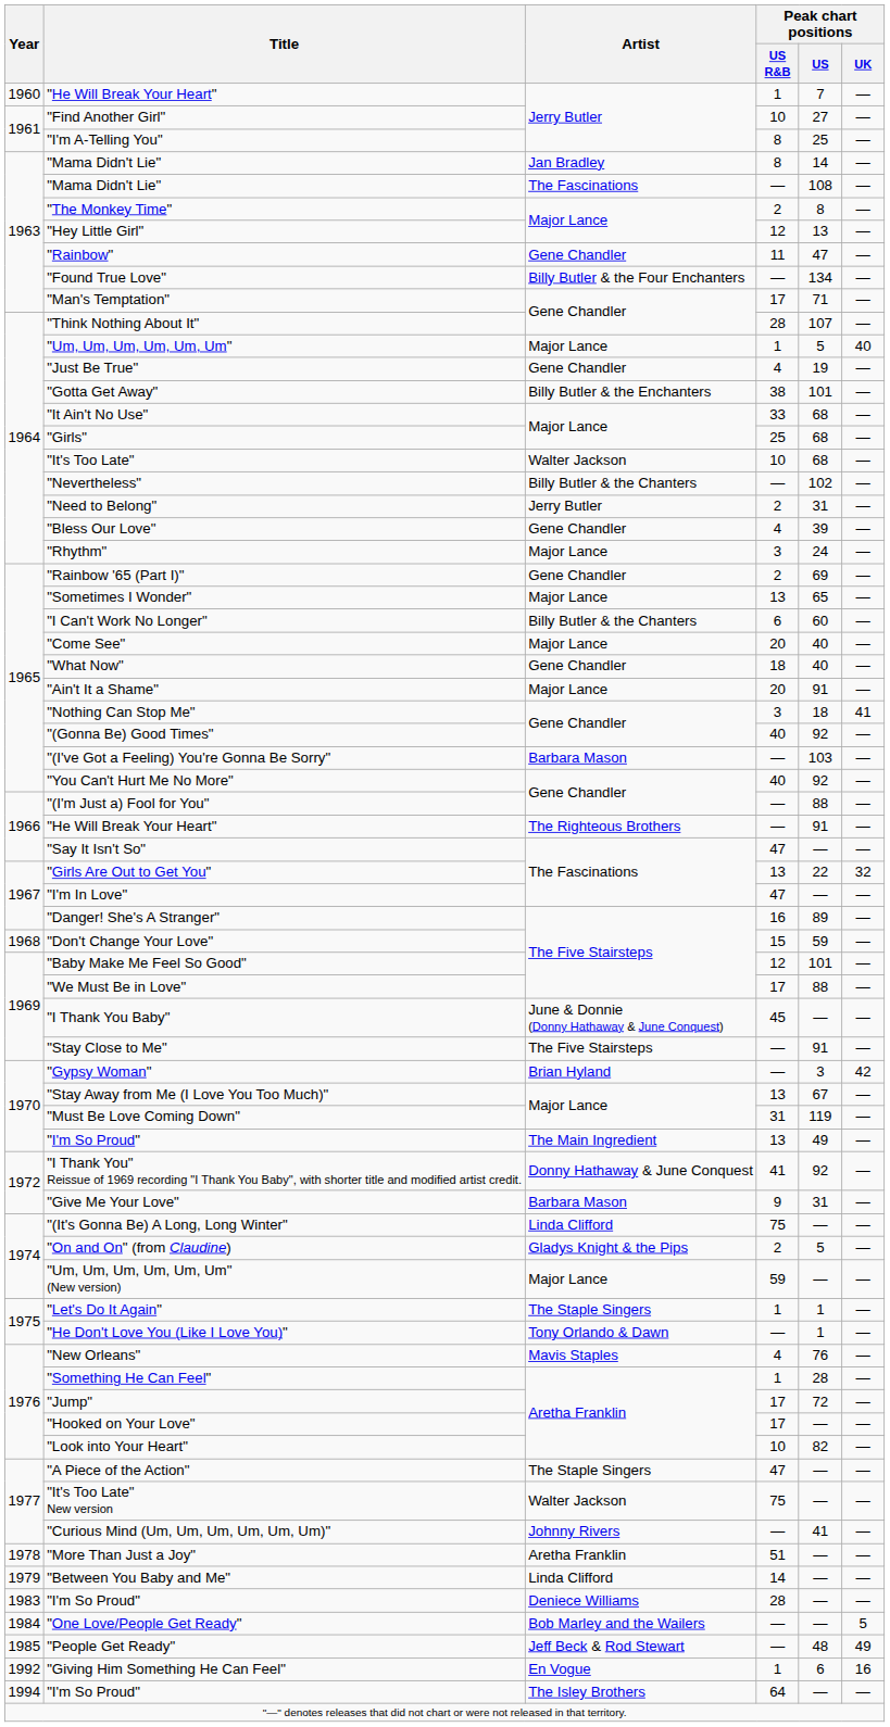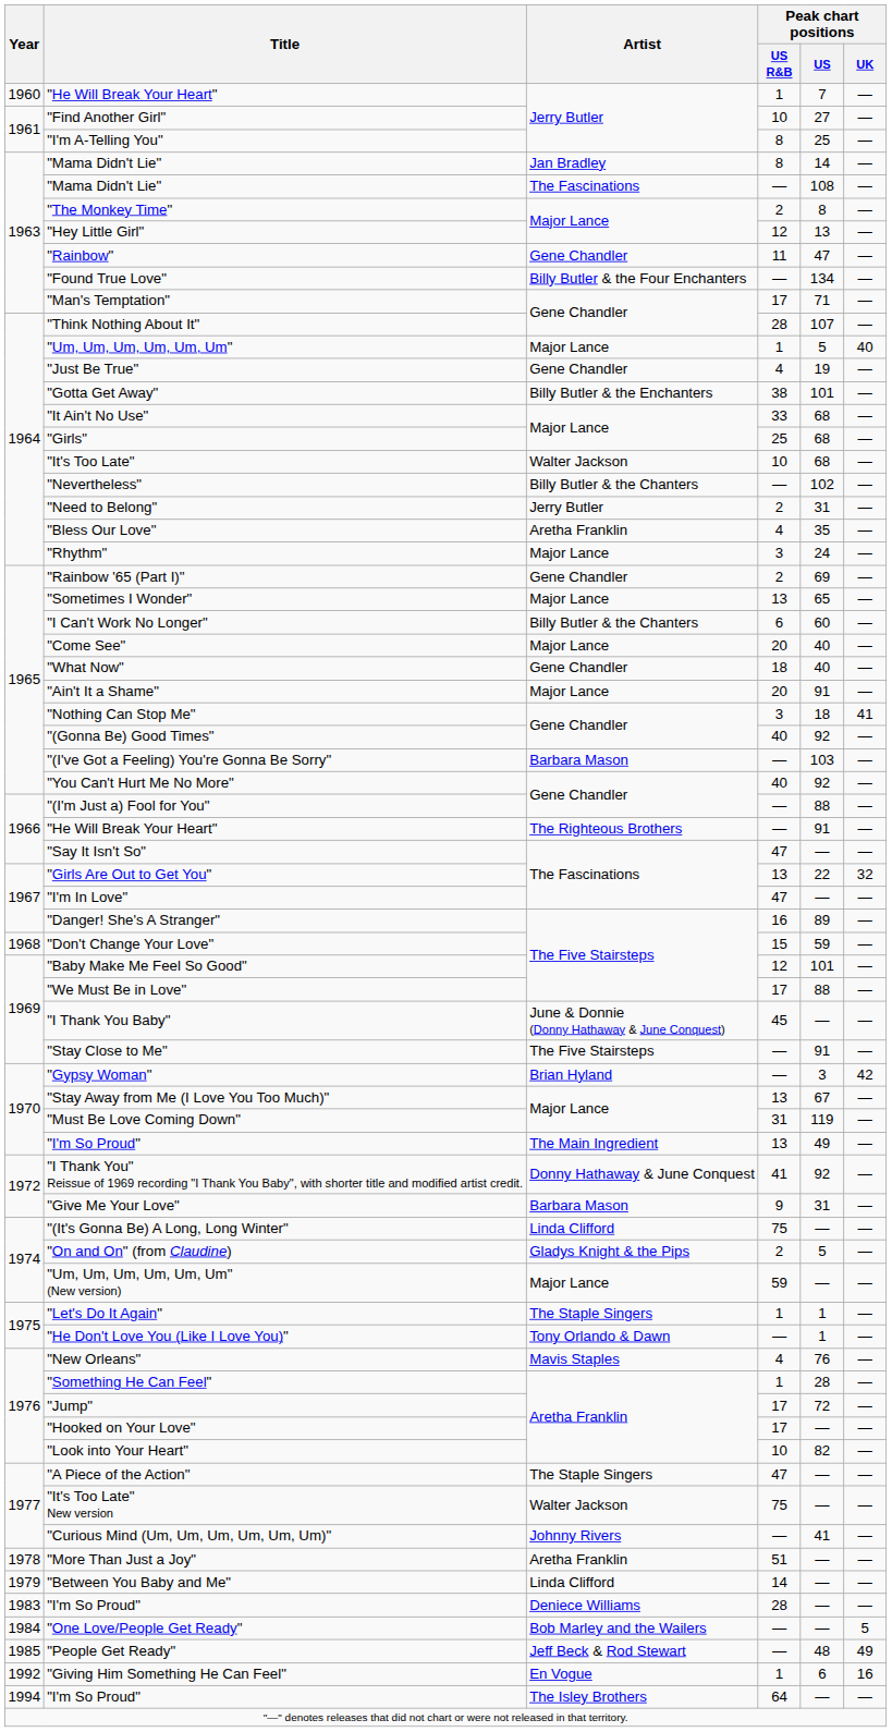 <table class=wikitable>
 <tr>
 <th scope="col" rowspan="2">Year</th>
 <th scope="col" rowspan="2">Title</th>
 <th scope="col" rowspan="2">Artist</th>
 <th scope="col" colspan="3">Peak chart positions</th>
 </tr>
 <tr>
 <th width="40"><small><a href='#'>US R&B</a></small><br></th>
 <th width="40"><small><a href='#'>US</a></small><br></th>
 <th width="40"><small><a href='#'>UK</a></small><br></th>
 </tr>
 <tr>
 <td>1960</td>
 <td>"<a href='#'>He Will Break Your Heart</a>"</td>
 <td rowspan="3"><a href='#'>Jerry Butler</a></td>
 <td style="text-align:center;">1</td>
 <td style="text-align:center;">7</td>
 <td style="text-align:center;">—</td>
 </tr>
 <tr>
 <td rowspan="2">1961</td>
 <td>"Find Another Girl"</td>
 <td style="text-align:center;">10</td>
 <td style="text-align:center;">27</td>
 <td style="text-align:center;">—</td>
 </tr>
 <tr>
 <td>"I'm A-Telling You"</td>
 <td style="text-align:center;">8</td>
 <td style="text-align:center;">25</td>
 <td style="text-align:center;">—</td>
 </tr>
 <tr>
 <td rowspan="7">1963</td>
 <td>"Mama Didn't Lie"</td>
 <td><a href='#'>Jan Bradley</a></td>
 <td style="text-align:center;">8</td>
 <td style="text-align:center;">14</td>
 <td style="text-align:center;">—</td>
 </tr>
 <tr>
 <td>"Mama Didn't Lie"</td>
 <td><a href='#'>The Fascinations</a></td>
 <td style="text-align:center;">—</td>
 <td style="text-align:center;">108</td>
 <td style="text-align:center;">—</td>
 </tr>
 <tr>
 <td>"<a href='#'>The Monkey Time</a>"</td>
 <td rowspan="2"><a href='#'>Major Lance</a></td>
 <td style="text-align:center;">2</td>
 <td style="text-align:center;">8</td>
 <td style="text-align:center;">—</td>
 </tr>
 <tr>
 <td>"Hey Little Girl"</td>
 <td style="text-align:center;">12</td>
 <td style="text-align:center;">13</td>
 <td style="text-align:center;">—</td>
 </tr>
 <tr>
 <td>"<a href='#'>Rainbow</a>"</td>
 <td><a href='#'>Gene Chandler</a></td>
 <td style="text-align:center;">11</td>
 <td style="text-align:center;">47</td>
 <td style="text-align:center;">—</td>
 </tr>
 <tr>
 <td>"Found True Love"</td>
 <td><a href='#'>Billy Butler</a> & the Four Enchanters</td>
 <td style="text-align:center;">—</td>
 <td style="text-align:center;">134</td>
 <td style="text-align:center;">—</td>
 </tr>
 <tr>
 <td>"Man's Temptation"</td>
 <td rowspan="2">Gene Chandler</td>
 <td style="text-align:center;">17</td>
 <td style="text-align:center;">71</td>
 <td style="text-align:center;">—</td>
 </tr>
 <tr>
 <td rowspan="11">1964</td>
 <td>"Think Nothing About It"</td>
 <td style="text-align:center;">28</td>
 <td style="text-align:center;">107</td>
 <td style="text-align:center;">—</td>
 </tr>
 <tr>
 <td>"<a href='#'>Um, Um, Um, Um, Um, Um</a>"</td>
 <td>Major Lance</td>
 <td style="text-align:center;">1</td>
 <td style="text-align:center;">5</td>
 <td style="text-align:center;">40</td>
 </tr>
 <tr>
 <td>"Just Be True"</td>
 <td>Gene Chandler</td>
 <td style="text-align:center;">4</td>
 <td style="text-align:center;">19</td>
 <td style="text-align:center;">—</td>
 </tr>
 <tr>
 <td>"Gotta Get Away"</td>
 <td>Billy Butler & the Enchanters</td>
 <td style="text-align:center;">38</td>
 <td style="text-align:center;">101</td>
 <td style="text-align:center;">—</td>
 </tr>
 <tr>
 <td>"It Ain't No Use"</td>
 <td rowspan="2">Major Lance</td>
 <td style="text-align:center;">33</td>
 <td style="text-align:center;">68</td>
 <td style="text-align:center;">—</td>
 </tr>
 <tr>
 <td>"Girls"</td>
 <td style="text-align:center;">25</td>
 <td style="text-align:center;">68</td>
 <td style="text-align:center;">—</td>
 </tr>
 <tr>
 <td>"It's Too Late"</td>
 <td>Walter Jackson</td>
 <td style="text-align:center;">10</td>
 <td style="text-align:center;">68</td>
 <td style="text-align:center;">—</td>
 </tr>
 <tr>
 <td>"Nevertheless"</td>
 <td>Billy Butler & the Chanters</td>
 <td style="text-align:center;">—</td>
 <td style="text-align:center;">102</td>
 <td style="text-align:center;">—</td>
 </tr>
 <tr>
 <td>"Need to Belong"</td>
 <td>Jerry Butler</td>
 <td style="text-align:center;">2</td>
 <td style="text-align:center;">31</td>
 <td style="text-align:center;">—</td>
 </tr>
 <tr>
 <td>"Bless Our Love"</td>
-<td>Gene Chandler</td>
+<td>Aretha Franklin</td>
 <td style="text-align:center;">4</td>
-<td style="text-align:center;">39</td>
+<td style="text-align:center;">35</td>
 <td style="text-align:center;">—</td>
 </tr>
 <tr>
 <td>"Rhythm"</td>
 <td>Major Lance</td>
 <td style="text-align:center;">3</td>
 <td style="text-align:center;">24</td>
 <td style="text-align:center;">—</td>
 </tr>
 <tr>
 <td rowspan="10">1965</td>
 <td>"Rainbow '65 (Part I)"</td>
 <td>Gene Chandler</td>
 <td style="text-align:center;">2</td>
 <td style="text-align:center;">69</td>
 <td style="text-align:center;">—</td>
 </tr>
 <tr>
 <td>"Sometimes I Wonder"</td>
 <td>Major Lance</td>
 <td style="text-align:center;">13</td>
 <td style="text-align:center;">65</td>
 <td style="text-align:center;">—</td>
 </tr>
 <tr>
 <td>"I Can't Work No Longer"</td>
 <td>Billy Butler & the Chanters</td>
 <td style="text-align:center;">6</td>
 <td style="text-align:center;">60</td>
 <td style="text-align:center;">—</td>
 </tr>
 <tr>
 <td>"Come See"</td>
 <td>Major Lance</td>
 <td style="text-align:center;">20</td>
 <td style="text-align:center;">40</td>
 <td style="text-align:center;">—</td>
 </tr>
 <tr>
 <td>"What Now"</td>
 <td>Gene Chandler</td>
 <td style="text-align:center;">18</td>
 <td style="text-align:center;">40</td>
 <td style="text-align:center;">—</td>
 </tr>
 <tr>
 <td>"Ain't It a Shame"</td>
 <td>Major Lance</td>
 <td style="text-align:center;">20</td>
 <td style="text-align:center;">91</td>
 <td style="text-align:center;">—</td>
 </tr>
 <tr>
 <td>"Nothing Can Stop Me"</td>
 <td rowspan="2">Gene Chandler</td>
 <td style="text-align:center;">3</td>
 <td style="text-align:center;">18</td>
 <td style="text-align:center;">41</td>
 </tr>
 <tr>
 <td>"(Gonna Be) Good Times"</td>
 <td style="text-align:center;">40</td>
 <td style="text-align:center;">92</td>
 <td style="text-align:center;">—</td>
 </tr>
 <tr>
 <td>"(I've Got a Feeling) You're Gonna Be Sorry"</td>
 <td><a href='#'>Barbara Mason</a></td>
 <td style="text-align:center;">—</td>
 <td style="text-align:center;">103</td>
 <td style="text-align:center;">—</td>
 </tr>
 <tr>
 <td>"You Can't Hurt Me No More"</td>
 <td rowspan="2">Gene Chandler</td>
 <td style="text-align:center;">40</td>
 <td style="text-align:center;">92</td>
 <td style="text-align:center;">—</td>
 </tr>
 <tr>
 <td rowspan="3">1966</td>
 <td>"(I'm Just a) Fool for You"</td>
 <td style="text-align:center;">—</td>
 <td style="text-align:center;">88</td>
 <td style="text-align:center;">—</td>
 </tr>
 <tr>
 <td>"He Will Break Your Heart"</td>
 <td><a href='#'>The Righteous Brothers</a></td>
 <td style="text-align:center;">—</td>
 <td style="text-align:center;">91</td>
 <td style="text-align:center;">—</td>
 </tr>
 <tr>
 <td>"Say It Isn't So"</td>
 <td rowspan="3">The Fascinations</td>
 <td style="text-align:center;">47</td>
 <td style="text-align:center;">—</td>
 <td style="text-align:center;">—</td>
 </tr>
 <tr>
 <td rowspan="3">1967</td>
 <td>"<a href='#'>Girls Are Out to Get You</a>"</td>
 <td style="text-align:center;">13</td>
 <td style="text-align:center;">22</td>
 <td style="text-align:center;">32</td>
 </tr>
 <tr>
 <td>"I'm In Love"</td>
 <td style="text-align:center;">47</td>
 <td style="text-align:center;">—</td>
 <td style="text-align:center;">—</td>
 </tr>
 <tr>
 <td>"Danger! She's A Stranger"</td>
 <td rowspan="4"><a href='#'>The Five Stairsteps</a></td>
 <td style="text-align:center;">16</td>
 <td style="text-align:center;">89</td>
 <td style="text-align:center;">—</td>
 </tr>
 <tr>
 <td>1968</td>
 <td>"Don't Change Your Love"</td>
 <td style="text-align:center;">15</td>
 <td style="text-align:center;">59</td>
 <td style="text-align:center;">—</td>
 </tr>
 <tr>
 <td rowspan="4">1969</td>
 <td>"Baby Make Me Feel So Good"</td>
 <td style="text-align:center;">12</td>
 <td style="text-align:center;">101</td>
 <td style="text-align:center;">—</td>
 </tr>
 <tr>
 <td>"We Must Be in Love"</td>
 <td style="text-align:center;">17</td>
 <td style="text-align:center;">88</td>
 <td style="text-align:center;">—</td>
 </tr>
 <tr>
 <td>"I Thank You Baby"</td>
 <td>June & Donnie <br><small>(<a href='#'>Donny Hathaway</a> & <a href='#'>June Conquest</a>)</small></td>
 <td style="text-align:center;">45</td>
 <td style="text-align:center;">—</td>
 <td style="text-align:center;">—</td>
 </tr>
 <tr>
 <td>"Stay Close to Me"</td>
 <td>The Five Stairsteps</td>
 <td style="text-align:center;">—</td>
 <td style="text-align:center;">91</td>
 <td style="text-align:center;">—</td>
 </tr>
 <tr>
 <td rowspan="4">1970</td>
 <td>"<a href='#'>Gypsy Woman</a>"</td>
 <td><a href='#'>Brian Hyland</a></td>
 <td style="text-align:center;">—</td>
 <td style="text-align:center;">3</td>
 <td style="text-align:center;">42</td>
 </tr>
 <tr>
 <td>"Stay Away from Me (I Love You Too Much)"</td>
 <td rowspan="2">Major Lance</td>
 <td style="text-align:center;">13</td>
 <td style="text-align:center;">67</td>
 <td style="text-align:center;">—</td>
 </tr>
 <tr>
 <td>"Must Be Love Coming Down"</td>
 <td style="text-align:center;">31</td>
 <td style="text-align:center;">119</td>
 <td style="text-align:center;">—</td>
 </tr>
 <tr>
 <td>"<a href='#'>I'm So Proud</a>"</td>
 <td><a href='#'>The Main Ingredient</a></td>
 <td style="text-align:center;">13</td>
 <td style="text-align:center;">49</td>
 <td style="text-align:center;">—</td>
 </tr>
 <tr>
 <td rowspan="2">1972</td>
 <td>"I Thank You"<br><small>Reissue of 1969 recording "I Thank You Baby", with shorter title and modified artist credit.</small></td>
 <td><a href='#'>Donny Hathaway</a> & June Conquest</td>
 <td style="text-align:center;">41</td>
 <td style="text-align:center;">92</td>
 <td style="text-align:center;">—</td>
 </tr>
 <tr>
 <td>"Give Me Your Love"</td>
 <td><a href='#'>Barbara Mason</a></td>
 <td style="text-align:center;">9</td>
 <td style="text-align:center;">31</td>
 <td style="text-align:center;">—</td>
 </tr>
 <tr>
 <td rowspan="3">1974</td>
 <td>"(It's Gonna Be) A Long, Long Winter"</td>
 <td><a href='#'>Linda Clifford</a></td>
 <td style="text-align:center;">75</td>
 <td style="text-align:center;">—</td>
 <td style="text-align:center;">—</td>
 </tr>
 <tr>
 <td>"<a href='#'>On and On</a>" (from <em><a href='#'>Claudine</a></em>)</td>
 <td><a href='#'>Gladys Knight & the Pips</a></td>
 <td style="text-align:center;">2</td>
 <td style="text-align:center;">5</td>
 <td style="text-align:center;">—</td>
 </tr>
 <tr>
 <td>"Um, Um, Um, Um, Um, Um" <br> <small>(New version)</small></td>
 <td>Major Lance</td>
 <td style="text-align:center;">59</td>
 <td style="text-align:center;">—</td>
 <td style="text-align:center;">—</td>
 </tr>
 <tr>
 <td rowspan="2">1975</td>
 <td style="text-align:left;">"<a href='#'>Let's Do It Again</a>"</td>
 <td><a href='#'>The Staple Singers</a></td>
 <td style="text-align:center;">1</td>
 <td style="text-align:center;">1</td>
 <td style="text-align:center;">—</td>
 </tr>
 <tr>
 <td>"<a href='#'>He Don't Love You (Like I Love You)</a>"</td>
 <td><a href='#'>Tony Orlando & Dawn</a></td>
 <td style="text-align:center;">—</td>
 <td style="text-align:center;">1</td>
 <td style="text-align:center;">—</td>
 </tr>
 <tr>
 <td rowspan="5">1976</td>
 <td style="text-align:left;">"New Orleans"</td>
 <td><a href='#'>Mavis Staples</a></td>
 <td style="text-align:center;">4</td>
 <td style="text-align:center;">76</td>
 <td style="text-align:center;">—</td>
 </tr>
 <tr>
 <td>"<a href='#'>Something He Can Feel</a>"</td>
 <td rowspan="4"><a href='#'>Aretha Franklin</a></td>
 <td style="text-align:center;">1</td>
 <td style="text-align:center;">28</td>
 <td style="text-align:center;">—</td>
 </tr>
 <tr>
 <td>"Jump"</td>
 <td style="text-align:center;">17</td>
 <td style="text-align:center;">72</td>
 <td style="text-align:center;">—</td>
 </tr>
 <tr>
 <td>"Hooked on Your Love"</td>
 <td style="text-align:center;">17</td>
 <td style="text-align:center;">—</td>
 <td style="text-align:center;">—</td>
 </tr>
 <tr>
 <td>"Look into Your Heart"</td>
 <td style="text-align:center;">10</td>
 <td style="text-align:center;">82</td>
 <td style="text-align:center;">—</td>
 </tr>
 <tr>
 <td rowspan="3">1977</td>
 <td style="text-align:left;">"A Piece of the Action"</td>
 <td>The Staple Singers</td>
 <td style="text-align:center;">47</td>
 <td style="text-align:center;">—</td>
 <td style="text-align:center;">—</td>
 </tr>
 <tr>
 <td>"It's Too Late"<br> <small>New version</small></td>
 <td>Walter Jackson</td>
 <td style="text-align:center;">75</td>
 <td style="text-align:center;">—</td>
 <td style="text-align:center;">—</td>
 </tr>
 <tr>
 <td>"Curious Mind (Um, Um, Um, Um, Um, Um)"</td>
 <td><a href='#'>Johnny Rivers</a></td>
 <td style="text-align:center;">—</td>
 <td style="text-align:center;">41</td>
 <td style="text-align:center;">—</td>
 </tr>
 <tr>
 <td>1978</td>
 <td>"More Than Just a Joy"</td>
 <td>Aretha Franklin</td>
 <td style="text-align:center;">51</td>
 <td style="text-align:center;">—</td>
 <td style="text-align:center;">—</td>
 </tr>
 <tr>
 <td>1979</td>
 <td>"Between You Baby and Me"</td>
 <td>Linda Clifford</td>
 <td style="text-align:center;">14</td>
 <td style="text-align:center;">—</td>
 <td style="text-align:center;">—</td>
 </tr>
 <tr>
 <td>1983</td>
 <td>"I'm So Proud"</td>
 <td><a href='#'>Deniece Williams</a></td>
 <td style="text-align:center;">28</td>
 <td style="text-align:center;">—</td>
 <td style="text-align:center;">—</td>
 </tr>
 <tr>
 <td>1984</td>
 <td>"<a href='#'>One Love/People Get Ready</a>"</td>
 <td><a href='#'>Bob Marley and the Wailers</a></td>
 <td style="text-align:center;">—</td>
 <td style="text-align:center;">—</td>
 <td style="text-align:center;">5</td>
 </tr>
 <tr>
 <td>1985</td>
 <td>"People Get Ready"</td>
 <td><a href='#'>Jeff Beck</a> & <a href='#'>Rod Stewart</a></td>
 <td style="text-align:center;">—</td>
 <td style="text-align:center;">48</td>
 <td style="text-align:center;">49</td>
 </tr>
 <tr>
 <td>1992</td>
 <td>"Giving Him Something He Can Feel"</td>
 <td><a href='#'>En Vogue</a></td>
 <td style="text-align:center;">1</td>
 <td style="text-align:center;">6</td>
 <td style="text-align:center;">16</td>
 </tr>
 <tr>
 <td>1994</td>
 <td>"I'm So Proud"</td>
 <td><a href='#'>The Isley Brothers</a></td>
 <td style="text-align:center;">64</td>
 <td style="text-align:center;">—</td>
 <td style="text-align:center;">—</td>
 </tr>
 <tr>
 <td colspan="7" style="text-align:center; font-size:9pt;">"—" denotes releases that did not chart or were not released in that territory.</td>
 </tr>
 </table>
